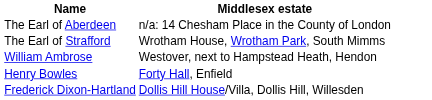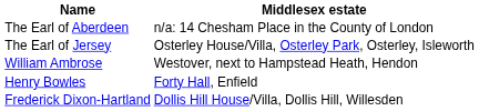 <table>
 <tr>
 <th>Name</th>
 <th>Middlesex estate</th>
 </tr>
 <tr>
 <td>The Earl of <a href='#'>Aberdeen</a></td>
 <td>n/a: 14 Chesham Place in the County of London</td>
 </tr>
 <tr>
-<td>The Earl of <a href='#'>Strafford</a></td>
-<td>Wrotham House, <a href='#'>Wrotham Park</a>, South Mimms</td>
+<td>The Earl of <a href='#'>Jersey</a></td>
+<td>Osterley House/Villa, <a href='#'>Osterley Park</a>, Osterley, Isleworth</td>
 </tr>
 <tr>
 <td><a href='#'>William Ambrose</a></td>
 <td>Westover, next to Hampstead Heath, Hendon</td>
 </tr>
 <tr>
 <td><a href='#'>Henry Bowles</a></td>
 <td><a href='#'>Forty Hall</a>, Enfield</td>
 </tr>
 <tr>
 <td><a href='#'>Frederick Dixon-Hartland</a></td>
 <td><a href='#'>Dollis Hill House</a>/Villa, Dollis Hill, Willesden</td>
 </tr>
 </table>
